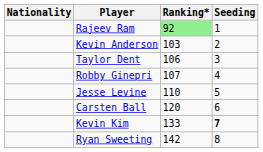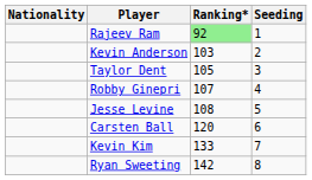 <table class="wikitable" border="1">
 <tr>
 <th>Nationality</th>
 <th>Player</th>
 <th>Ranking*</th>
 <th>Seeding</th>
 </tr>
 <tr>
 <td></td>
 <td><a href='#'>Rajeev Ram</a></td>
 <td style="background: lightgreen;">92</td>
 <td>1</td>
 </tr>
 <tr>
 <td></td>
 <td><a href='#'>Kevin Anderson</a></td>
 <td>103</td>
 <td>2</td>
 </tr>
 <tr>
 <td></td>
 <td><a href='#'>Taylor Dent</a></td>
-<td>106</td>
+<td>105</td>
 <td>3</td>
 </tr>
 <tr>
 <td></td>
 <td><a href='#'>Robby Ginepri</a></td>
 <td>107</td>
 <td>4</td>
 </tr>
 <tr>
 <td></td>
 <td><a href='#'>Jesse Levine</a></td>
-<td>110</td>
+<td>108</td>
 <td>5</td>
 </tr>
 <tr>
 <td></td>
 <td><a href='#'>Carsten Ball</a></td>
 <td>120</td>
 <td>6</td>
 </tr>
 <tr>
 <td></td>
 <td><a href='#'>Kevin Kim</a></td>
 <td>133</td>
-<td><strong>7</strong></td>
+<td>7</td>
 </tr>
 <tr>
 <td></td>
 <td><a href='#'>Ryan Sweeting</a></td>
 <td>142</td>
 <td>8</td>
 </tr>
 </table>
